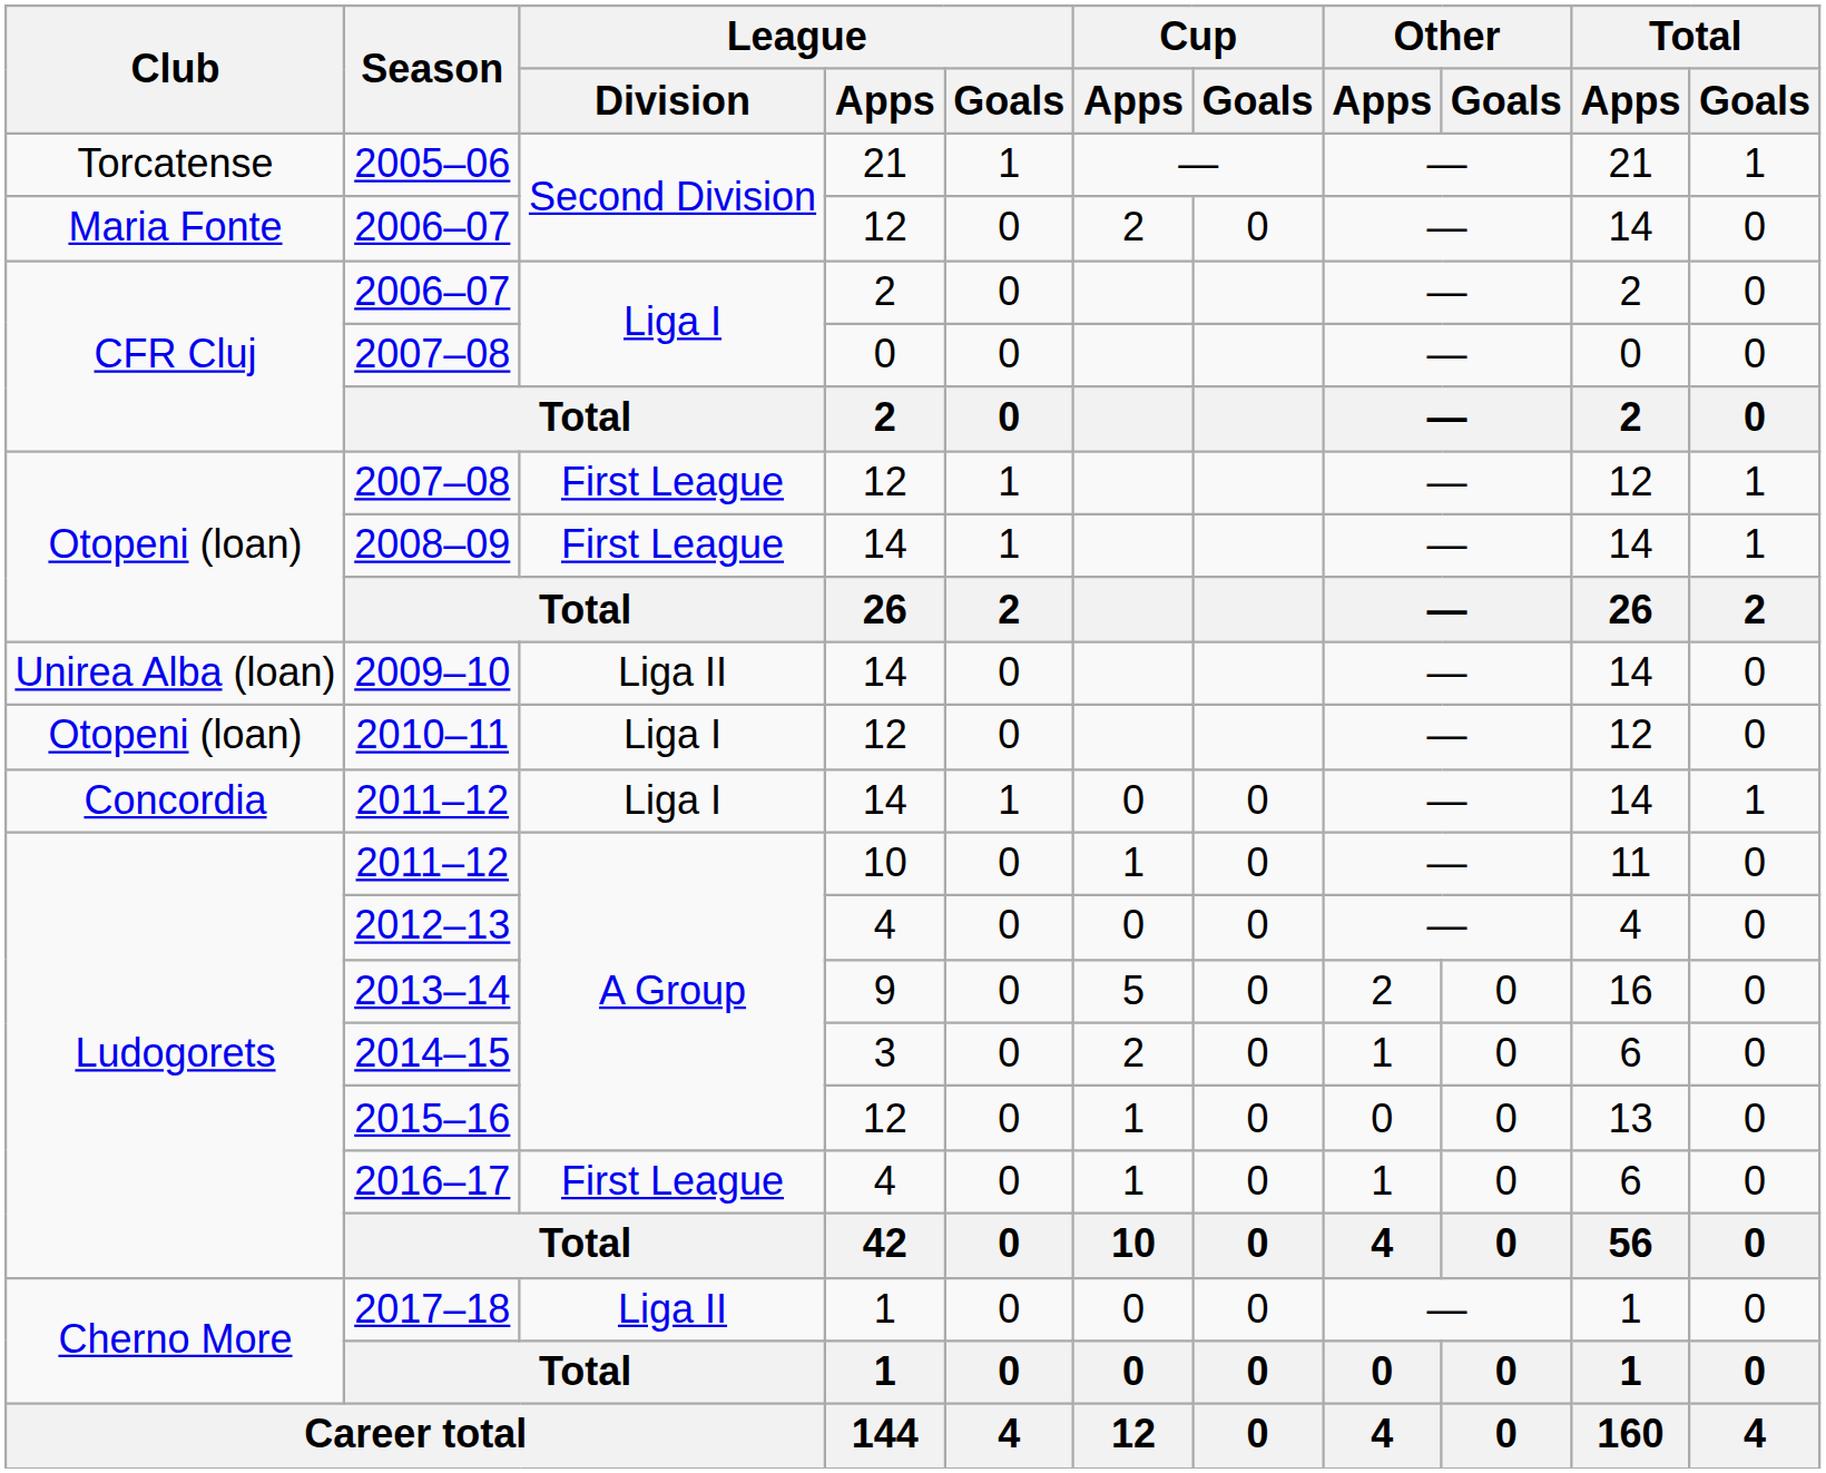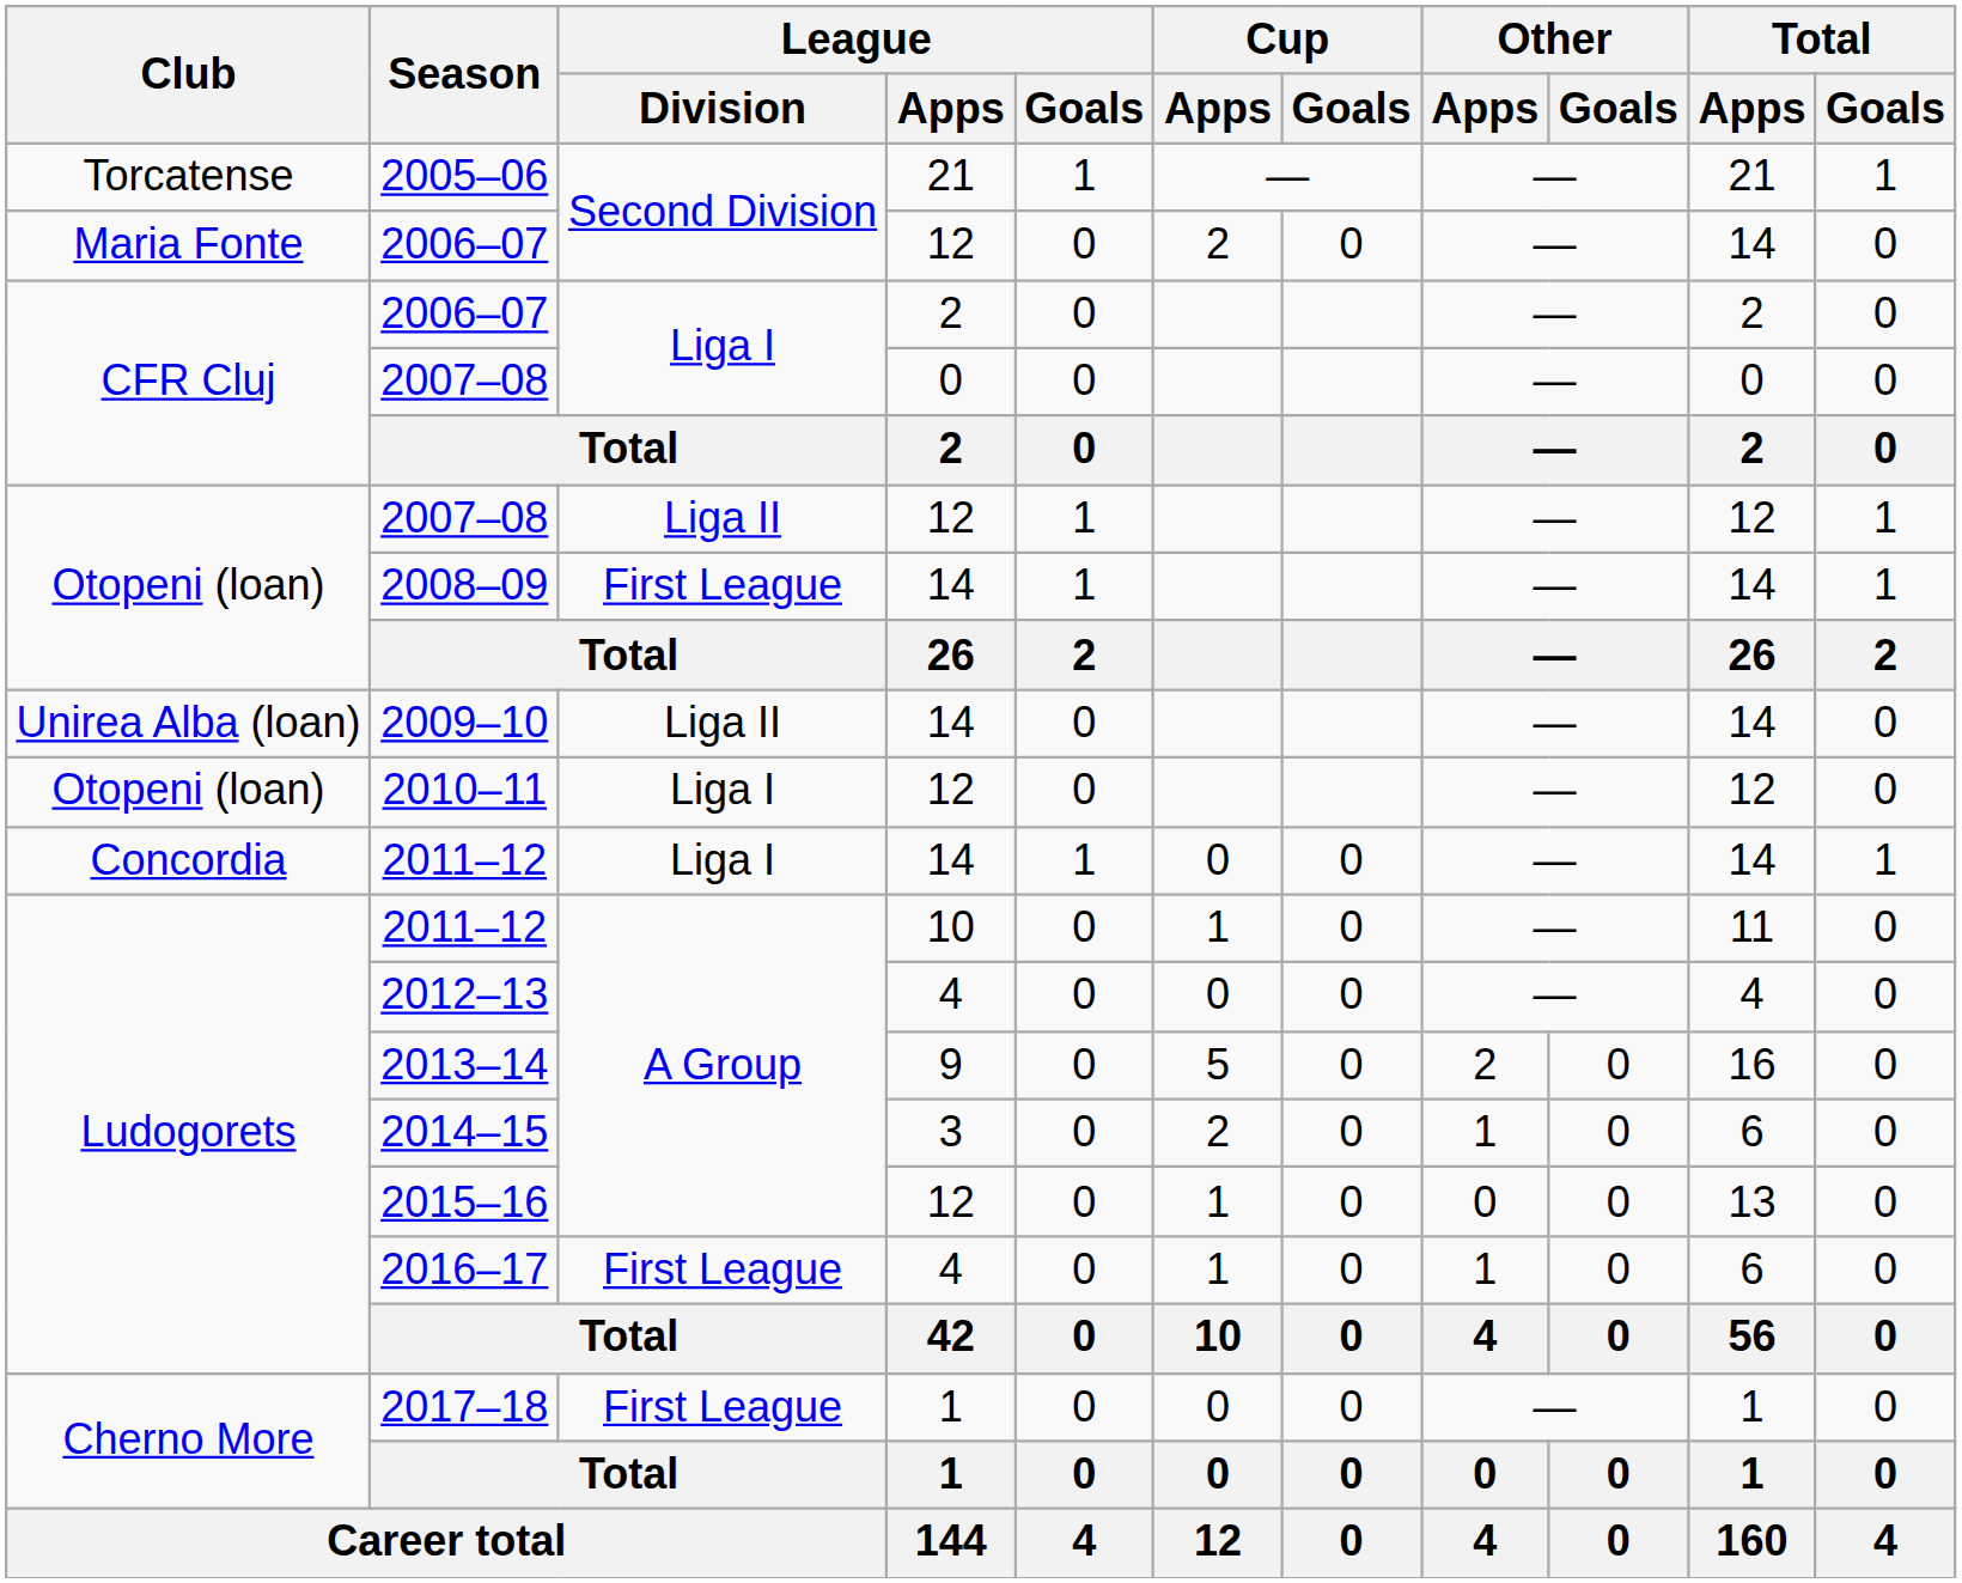 <table class="wikitable" style="text-align: center;">
 <tr>
 <th rowspan="2">Club</th>
 <th rowspan="2">Season</th>
 <th colspan="3">League</th>
 <th colspan="2">Cup</th>
 <th colspan="2">Other</th>
 <th colspan="2">Total</th>
 </tr>
 <tr>
 <th>Division</th>
 <th>Apps</th>
 <th>Goals</th>
 <th>Apps</th>
 <th>Goals</th>
 <th>Apps</th>
 <th>Goals</th>
 <th>Apps</th>
 <th>Goals</th>
 </tr>
 <tr>
 <td rowspan="1">Torcatense</td>
 <td><a href='#'>2005–06</a></td>
 <td rowspan="2"><a href='#'>Second Division</a></td>
 <td>21</td>
 <td>1</td>
 <td colspan="2">—</td>
 <td colspan="2">—</td>
 <td>21</td>
 <td>1</td>
 </tr>
 <tr>
 <td><a href='#'>Maria Fonte</a></td>
 <td><a href='#'>2006–07</a></td>
 <td>12</td>
 <td>0</td>
 <td>2</td>
 <td>0</td>
 <td colspan="2">—</td>
 <td>14</td>
 <td>0</td>
 </tr>
 <tr>
 <td rowspan="3"><a href='#'>CFR Cluj</a></td>
 <td><a href='#'>2006–07</a></td>
 <td rowspan="2"><a href='#'>Liga I</a></td>
 <td>2</td>
 <td>0</td>
 <td></td>
 <td></td>
 <td colspan="2">—</td>
 <td>2</td>
 <td>0</td>
 </tr>
 <tr>
 <td><a href='#'>2007–08</a></td>
 <td>0</td>
 <td>0</td>
 <td></td>
 <td></td>
 <td colspan="2">—</td>
 <td>0</td>
 <td>0</td>
 </tr>
 <tr>
 <th colspan="2">Total</th>
 <th>2</th>
 <th>0</th>
 <th></th>
 <th></th>
 <th colspan="2">—</th>
 <th>2</th>
 <th>0</th>
 </tr>
 <tr>
 <td rowspan="3"><a href='#'>Otopeni</a> (loan)</td>
 <td><a href='#'>2007–08</a></td>
-<td><a href='#'>First League</a></td>
+<td><a href='#'>Liga II</a></td>
 <td>12</td>
 <td>1</td>
 <td></td>
 <td></td>
 <td colspan="2">—</td>
 <td>12</td>
 <td>1</td>
 </tr>
 <tr>
 <td><a href='#'>2008–09</a></td>
 <td><a href='#'>First League</a></td>
 <td>14</td>
 <td>1</td>
 <td></td>
 <td></td>
 <td colspan="2">—</td>
 <td>14</td>
 <td>1</td>
 </tr>
 <tr>
 <th colspan="2">Total</th>
 <th>26</th>
 <th>2</th>
 <th></th>
 <th></th>
 <th colspan="2">—</th>
 <th>26</th>
 <th>2</th>
 </tr>
 <tr>
 <td><a href='#'>Unirea Alba</a> (loan)</td>
 <td><a href='#'>2009–10</a></td>
 <td>Liga II</td>
 <td>14</td>
 <td>0</td>
 <td></td>
 <td></td>
 <td colspan="2">—</td>
 <td>14</td>
 <td>0</td>
 </tr>
 <tr>
 <td><a href='#'>Otopeni</a> (loan)</td>
 <td><a href='#'>2010–11</a></td>
 <td>Liga I</td>
 <td>12</td>
 <td>0</td>
 <td></td>
 <td></td>
 <td colspan="2">—</td>
 <td>12</td>
 <td>0</td>
 </tr>
 <tr>
 <td><a href='#'>Concordia</a></td>
 <td><a href='#'>2011–12</a></td>
 <td>Liga I</td>
 <td>14</td>
 <td>1</td>
 <td>0</td>
 <td>0</td>
 <td colspan="2">—</td>
 <td>14</td>
 <td>1</td>
 </tr>
 <tr>
 <td rowspan="7"><a href='#'>Ludogorets</a></td>
 <td><a href='#'>2011–12</a></td>
 <td rowspan="5"><a href='#'>A Group</a></td>
 <td>10</td>
 <td>0</td>
 <td>1</td>
 <td>0</td>
 <td colspan="2">—</td>
 <td>11</td>
 <td>0</td>
 </tr>
 <tr>
 <td><a href='#'>2012–13</a></td>
 <td>4</td>
 <td>0</td>
 <td>0</td>
 <td>0</td>
 <td colspan="2">—</td>
 <td>4</td>
 <td>0</td>
 </tr>
 <tr>
 <td><a href='#'>2013–14</a></td>
 <td>9</td>
 <td>0</td>
 <td>5</td>
 <td>0</td>
 <td>2</td>
 <td>0</td>
 <td>16</td>
 <td>0</td>
 </tr>
 <tr>
 <td><a href='#'>2014–15</a></td>
 <td>3</td>
 <td>0</td>
 <td>2</td>
 <td>0</td>
 <td>1</td>
 <td>0</td>
 <td>6</td>
 <td>0</td>
 </tr>
 <tr>
 <td><a href='#'>2015–16</a></td>
 <td>12</td>
 <td>0</td>
 <td>1</td>
 <td>0</td>
 <td>0</td>
 <td>0</td>
 <td>13</td>
 <td>0</td>
 </tr>
 <tr>
 <td><a href='#'>2016–17</a></td>
 <td><a href='#'>First League</a></td>
 <td>4</td>
 <td>0</td>
 <td>1</td>
 <td>0</td>
 <td>1</td>
 <td>0</td>
 <td>6</td>
 <td>0</td>
 </tr>
 <tr>
 <th colspan="2">Total</th>
 <th>42</th>
 <th>0</th>
 <th>10</th>
 <th>0</th>
 <th>4</th>
 <th>0</th>
 <th>56</th>
 <th>0</th>
 </tr>
 <tr>
 <td rowspan="2"><a href='#'>Cherno More</a></td>
 <td><a href='#'>2017–18</a></td>
-<td><a href='#'>Liga II</a></td>
+<td><a href='#'>First League</a></td>
 <td>1</td>
 <td>0</td>
 <td>0</td>
 <td>0</td>
 <td colspan="2">—</td>
 <td>1</td>
 <td>0</td>
 </tr>
 <tr>
 <th colspan="2">Total</th>
 <th>1</th>
 <th>0</th>
 <th>0</th>
 <th>0</th>
 <th>0</th>
 <th>0</th>
 <th>1</th>
 <th>0</th>
 </tr>
 <tr>
 <th colspan="3">Career total</th>
 <th>144</th>
 <th>4</th>
 <th>12</th>
 <th>0</th>
 <th>4</th>
 <th>0</th>
 <th>160</th>
 <th>4</th>
 </tr>
 </table>
